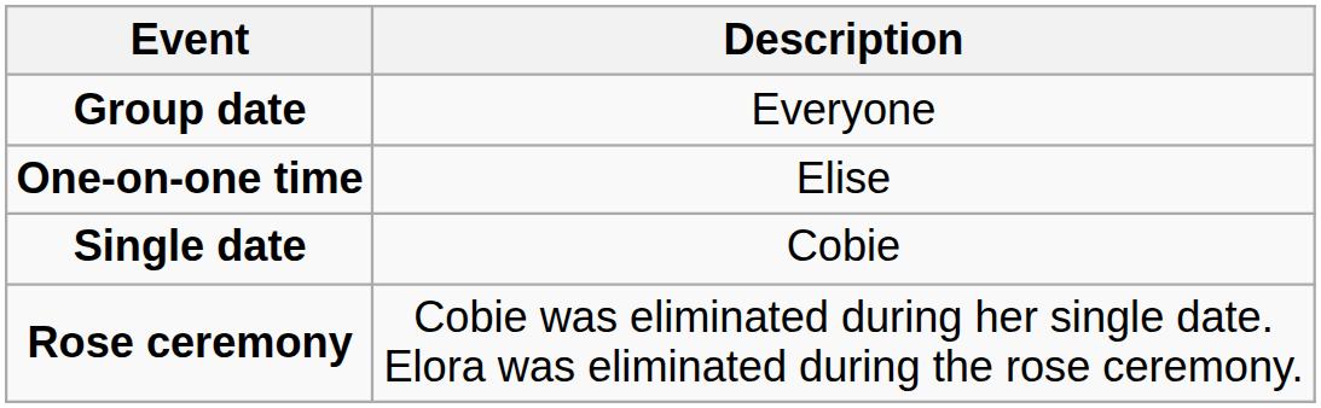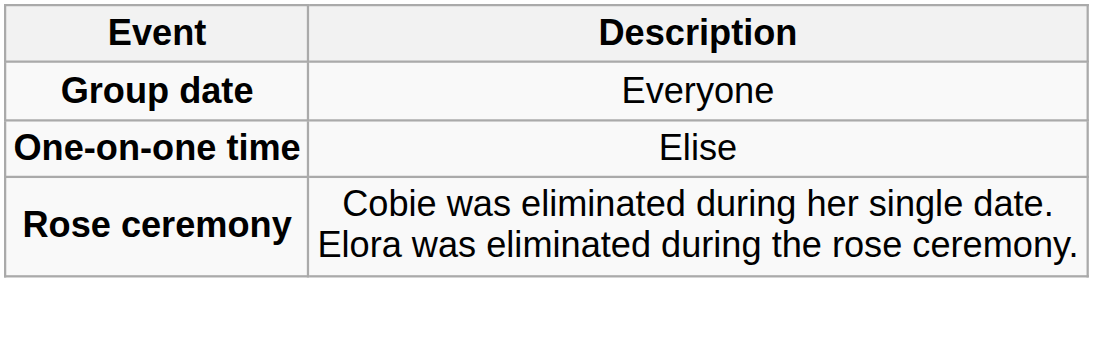 <table class="wikitable sortable" style="text-align:center;">
 <tr>
 <th>Event</th>
 <th>Description</th>
 </tr>
 <tr>
 <td><strong>Group date</strong></td>
 <td>Everyone</td>
 </tr>
 <tr>
 <td><strong>One-on-one time</strong></td>
 <td>Elise</td>
 </tr>
 <tr>
-<td><strong>Single date</strong></td>
-<td>Cobie</td>
-</tr>
-<tr>
 <td><strong>Rose ceremony</strong></td>
 <td>Cobie was eliminated during her single date.<br>Elora was eliminated during the rose ceremony.</td>
 </tr>
 </table>
